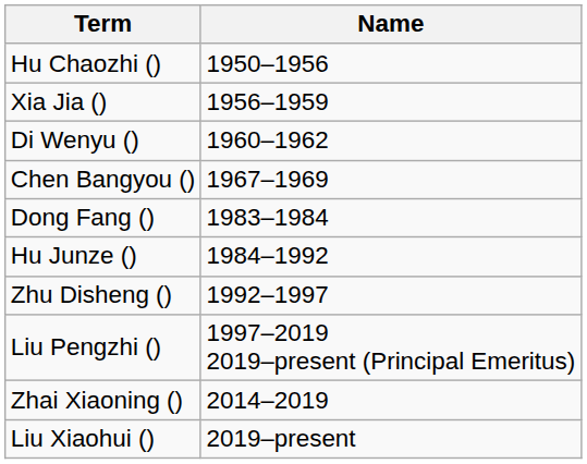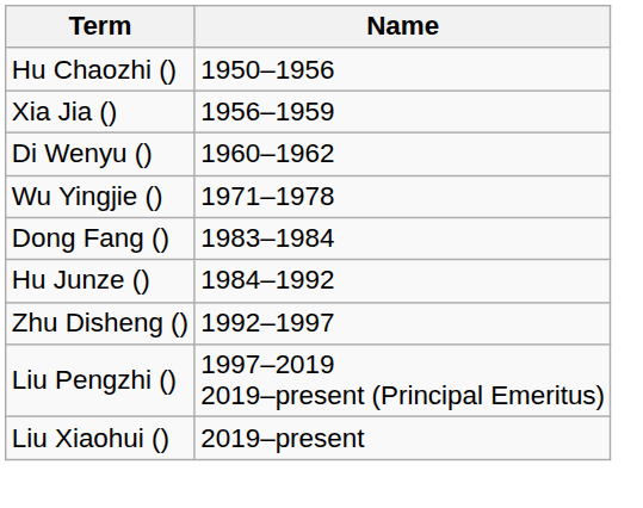 <table class="wikitable">
 <tr>
 <th>Term</th>
 <th>Name</th>
 </tr>
 <tr>
 <td>Hu Chaozhi ()</td>
 <td>1950–1956</td>
 </tr>
 <tr>
 <td>Xia Jia ()</td>
 <td>1956–1959</td>
 </tr>
 <tr>
 <td>Di Wenyu ()</td>
 <td>1960–1962</td>
 </tr>
 <tr>
-<td>Chen Bangyou ()</td>
-<td>1967–1969</td>
+<td>Wu Yingjie ()</td>
+<td>1971–1978</td>
 </tr>
 <tr>
 <td>Dong Fang ()</td>
 <td>1983–1984</td>
 </tr>
 <tr>
 <td>Hu Junze ()</td>
 <td>1984–1992</td>
 </tr>
 <tr>
 <td>Zhu Disheng ()</td>
 <td>1992–1997</td>
 </tr>
 <tr>
 <td>Liu Pengzhi ()</td>
 <td>1997–2019<br>2019–present (Principal Emeritus)</td>
 </tr>
 <tr>
-<td>Zhai Xiaoning ()</td>
-<td>2014–2019</td>
-</tr>
-<tr>
 <td>Liu Xiaohui ()</td>
 <td>2019–present</td>
 </tr>
 </table>
